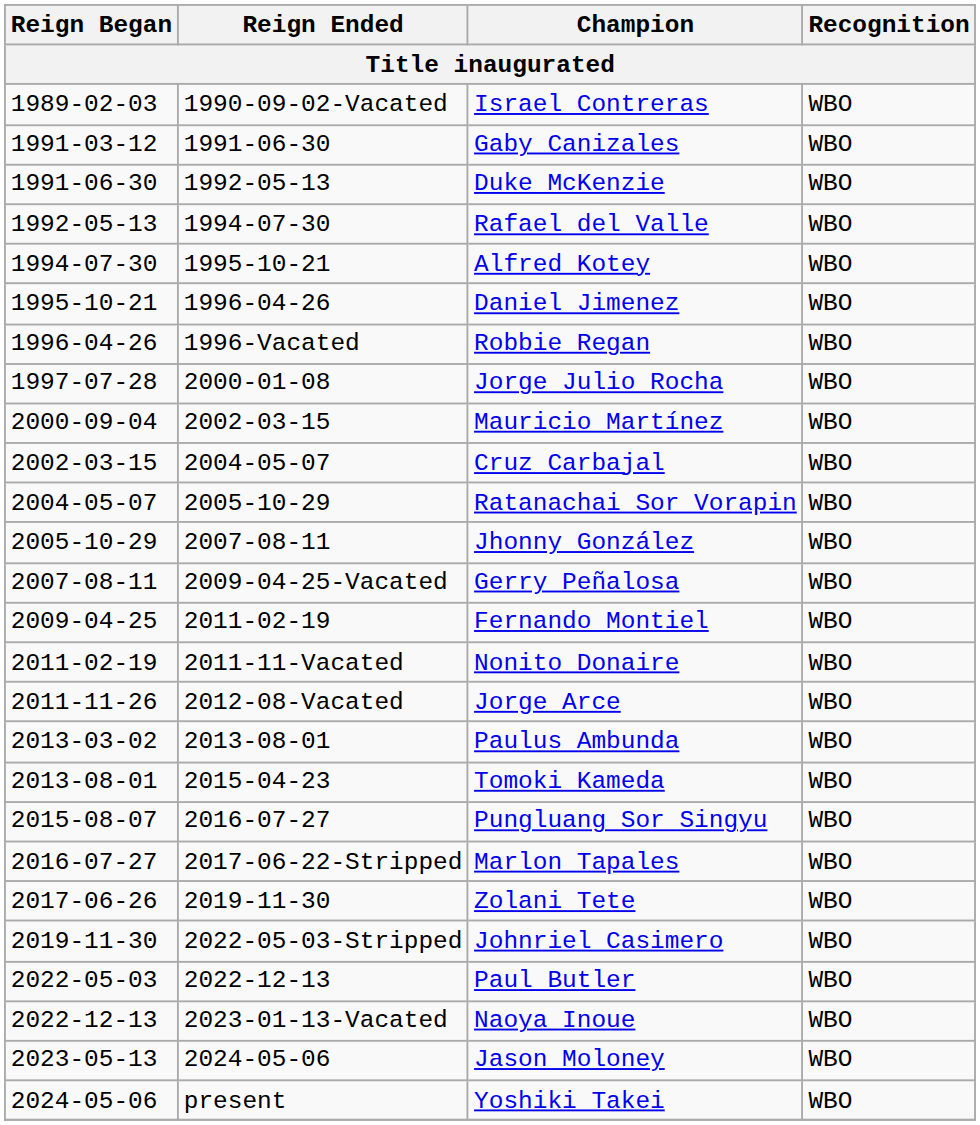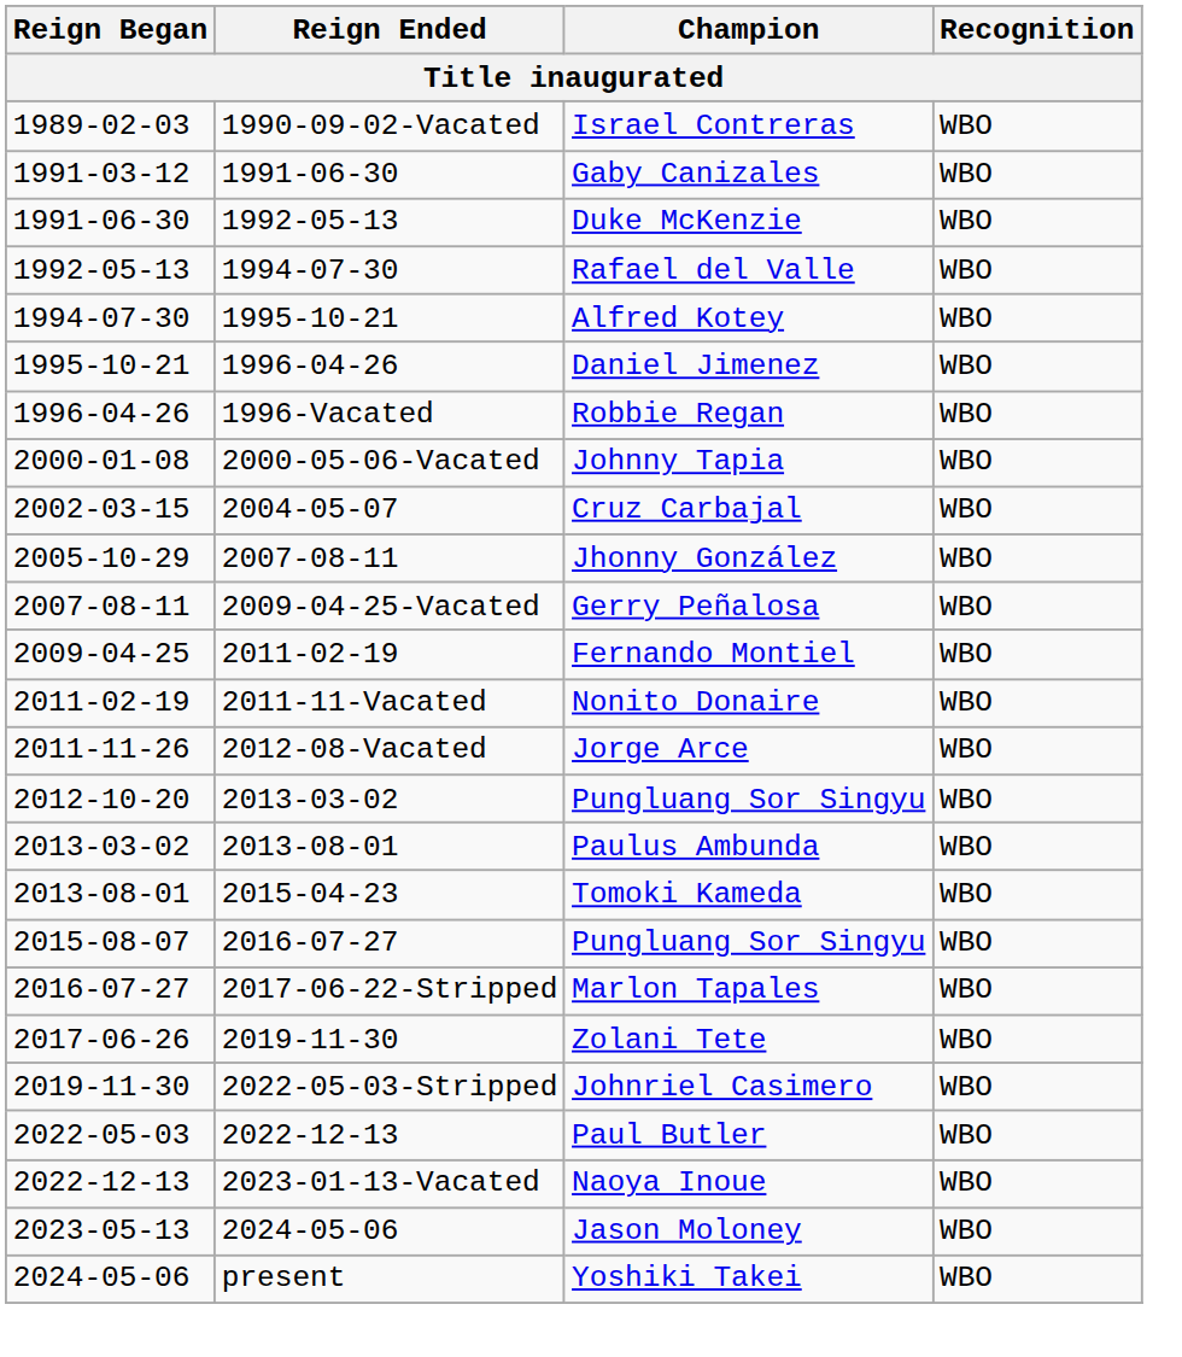 <table class="wikitable">
 <tr>
 <th>Reign Began</th>
 <th>Reign Ended</th>
 <th>Champion</th>
 <th>Recognition</th>
 </tr>
 <tr>
 <th colspan="4">Title inaugurated</th>
 </tr>
 <tr>
 <td>1989-02-03</td>
 <td>1990-09-02-Vacated</td>
 <td> <a href='#'>Israel Contreras</a></td>
 <td>WBO</td>
 </tr>
 <tr>
 <td>1991-03-12</td>
 <td>1991-06-30</td>
 <td> <a href='#'>Gaby Canizales</a></td>
 <td>WBO</td>
 </tr>
 <tr>
 <td>1991-06-30</td>
 <td>1992-05-13</td>
 <td> <a href='#'>Duke McKenzie</a></td>
 <td>WBO</td>
 </tr>
 <tr>
 <td>1992-05-13</td>
 <td>1994-07-30</td>
 <td> <a href='#'>Rafael del Valle</a></td>
 <td>WBO</td>
 </tr>
 <tr>
 <td>1994-07-30</td>
 <td>1995-10-21</td>
 <td> <a href='#'>Alfred Kotey</a></td>
 <td>WBO</td>
 </tr>
 <tr>
 <td>1995-10-21</td>
 <td>1996-04-26</td>
 <td> <a href='#'>Daniel Jimenez</a></td>
 <td>WBO</td>
 </tr>
 <tr>
 <td>1996-04-26</td>
 <td>1996-Vacated</td>
 <td> <a href='#'>Robbie Regan</a></td>
 <td>WBO</td>
 </tr>
 <tr>
-<td>1997-07-28</td>
 <td>2000-01-08</td>
-<td> <a href='#'>Jorge Julio Rocha</a></td>
-<td>WBO</td>
-</tr>
-<tr>
-<td>2000-09-04</td>
-<td>2002-03-15</td>
-<td> <a href='#'>Mauricio Martínez</a></td>
+<td>2000-05-06-Vacated</td>
+<td> <a href='#'>Johnny Tapia</a></td>
 <td>WBO</td>
 </tr>
 <tr>
 <td>2002-03-15</td>
 <td>2004-05-07</td>
 <td> <a href='#'>Cruz Carbajal</a></td>
-<td>WBO</td>
-</tr>
-<tr>
-<td>2004-05-07</td>
-<td>2005-10-29</td>
-<td> <a href='#'>Ratanachai Sor Vorapin</a></td>
 <td>WBO</td>
 </tr>
 <tr>
 <td>2005-10-29</td>
 <td>2007-08-11</td>
 <td> <a href='#'>Jhonny González</a></td>
 <td>WBO</td>
 </tr>
 <tr>
 <td>2007-08-11</td>
 <td>2009-04-25-Vacated</td>
 <td> <a href='#'>Gerry Peñalosa</a></td>
 <td>WBO</td>
 </tr>
 <tr>
 <td>2009-04-25</td>
 <td>2011-02-19</td>
 <td> <a href='#'>Fernando Montiel</a></td>
 <td>WBO</td>
 </tr>
 <tr>
 <td>2011-02-19</td>
 <td>2011-11-Vacated</td>
 <td> <a href='#'>Nonito Donaire</a></td>
 <td>WBO</td>
 </tr>
 <tr>
 <td>2011-11-26</td>
 <td>2012-08-Vacated</td>
 <td> <a href='#'>Jorge Arce</a></td>
+<td>WBO</td>
+</tr>
+<tr>
+<td>2012-10-20</td>
+<td>2013-03-02</td>
+<td> <a href='#'>Pungluang Sor Singyu</a></td>
 <td>WBO</td>
 </tr>
 <tr>
 <td>2013-03-02</td>
 <td>2013-08-01</td>
 <td> <a href='#'>Paulus Ambunda</a></td>
 <td>WBO</td>
 </tr>
 <tr>
 <td>2013-08-01</td>
 <td>2015-04-23</td>
 <td> <a href='#'>Tomoki Kameda</a></td>
 <td>WBO</td>
 </tr>
 <tr>
 <td>2015-08-07</td>
 <td>2016-07-27</td>
 <td> <a href='#'>Pungluang Sor Singyu</a></td>
 <td>WBO</td>
 </tr>
 <tr>
 <td>2016-07-27</td>
 <td>2017-06-22-Stripped</td>
 <td> <a href='#'>Marlon Tapales</a></td>
 <td>WBO</td>
 </tr>
 <tr>
 <td>2017-06-26</td>
 <td>2019-11-30</td>
 <td> <a href='#'>Zolani Tete</a></td>
 <td>WBO</td>
 </tr>
 <tr>
 <td>2019-11-30</td>
 <td>2022-05-03-Stripped</td>
 <td> <a href='#'>Johnriel Casimero</a></td>
 <td>WBO</td>
 </tr>
 <tr>
 <td>2022-05-03</td>
 <td>2022-12-13</td>
 <td> <a href='#'>Paul Butler</a></td>
 <td>WBO</td>
 </tr>
 <tr>
 <td>2022-12-13</td>
 <td>2023-01-13-Vacated</td>
 <td> <a href='#'>Naoya Inoue</a></td>
 <td>WBO</td>
 </tr>
 <tr>
 <td>2023-05-13</td>
 <td>2024-05-06</td>
 <td> <a href='#'>Jason Moloney</a></td>
 <td>WBO</td>
 </tr>
 <tr>
 <td>2024-05-06</td>
 <td>present</td>
 <td> <a href='#'>Yoshiki Takei</a></td>
 <td>WBO</td>
 </tr>
 <tr>
 </tr>
 </table>
